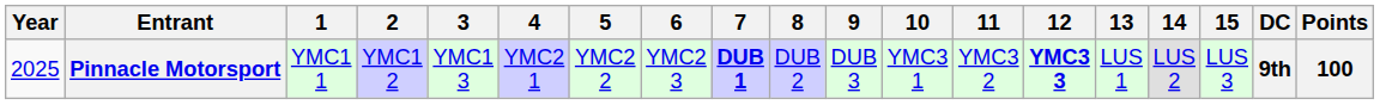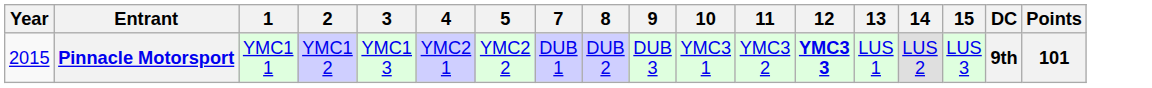 <table class="wikitable" style="text-align:center; font-size:85%">
 <tr>
 <th>Year</th>
 <th>Entrant</th>
 <th>1</th>
 <th>2</th>
 <th>3</th>
 <th>4</th>
 <th>5</th>
-<th>6</th>
 <th>7</th>
 <th>8</th>
 <th>9</th>
 <th>10</th>
 <th>11</th>
 <th>12</th>
 <th>13</th>
 <th>14</th>
 <th>15</th>
 <th>DC</th>
 <th>Points</th>
 </tr>
 <tr>
-<td><a href='#'>2025</a></td>
+<td><a href='#'>2015</a></td>
 <th nowrap><a href='#'>Pinnacle Motorsport</a></th>
 <td style="background:#DFFFDF;"><a href='#'>YMC1<br>1</a><br></td>
 <td style="background:#CFCFFF;"><a href='#'>YMC1<br>2</a><br></td>
 <td style="background:#DFFFDF;"><a href='#'>YMC1<br>3</a><br></td>
 <td style="background:#CFCFFF;"><a href='#'>YMC2<br>1</a><br></td>
 <td style="background:#DFFFDF;"><a href='#'>YMC2<br>2</a><br></td>
-<td style="background:#DFFFDF;"><a href='#'>YMC2<br>3</a><br></td>
-<td style="background:#CFCFFF;"><strong><a href='#'>DUB<br>1</a><br></strong></td>
+<td style="background:#CFCFFF;"><a href='#'>DUB<br>1</a><br></td>
 <td style="background:#CFCFFF;"><a href='#'>DUB<br>2</a><br></td>
 <td style="background:#DFFFDF;"><a href='#'>DUB<br>3</a><br></td>
 <td style="background:#DFFFDF;"><a href='#'>YMC3<br>1</a><br></td>
 <td style="background:#DFFFDF;"><a href='#'>YMC3<br>2</a><br></td>
 <td style="background:#DFFFDF;"><strong><a href='#'>YMC3<br>3</a><br></strong></td>
 <td style="background:#DFFFDF;"><a href='#'>LUS<br>1</a><br></td>
 <td style="background:#DFDFDF;"><a href='#'>LUS<br>2</a><br></td>
 <td style="background:#DFFFDF;"><a href='#'>LUS<br>3</a><br></td>
 <th>9th</th>
-<th>100</th>
+<th>101</th>
 </tr>
 </table>
